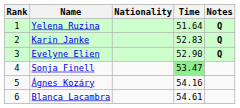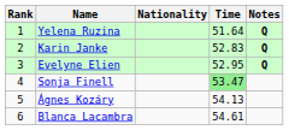 <table class="wikitable sortable" style="text-align:center">
 <tr>
 <th>Rank</th>
 <th>Name</th>
 <th>Nationality</th>
 <th>Time</th>
 <th>Notes</th>
 </tr>
 <tr bgcolor=ccffcc>
 <td>1</td>
 <td align=left><a href='#'>Yelena Ruzina</a></td>
 <td align=left></td>
 <td>51.64</td>
 <td><strong>Q</strong></td>
 </tr>
 <tr bgcolor=ccffcc>
 <td>2</td>
 <td align=left><a href='#'>Karin Janke</a></td>
 <td align=left></td>
 <td>52.83</td>
 <td><strong>Q</strong></td>
 </tr>
 <tr bgcolor=ccffcc>
 <td>3</td>
 <td align=left><a href='#'>Evelyne Elien</a></td>
 <td align=left></td>
-<td>52.90</td>
+<td>52.95</td>
 <td><strong>Q</strong></td>
 </tr>
 <tr>
 <td>4</td>
 <td align=left><a href='#'>Sonja Finell</a></td>
 <td align=left></td>
 <td style="background: lightgreen;">53.47</td>
 <td></td>
 </tr>
 <tr>
 <td>5</td>
 <td align=left><a href='#'>Ágnes Kozáry</a></td>
 <td align=left></td>
-<td>54.16</td>
+<td>54.13</td>
 <td></td>
 </tr>
 <tr>
 <td>6</td>
 <td align=left><a href='#'>Blanca Lacambra</a></td>
 <td align=left></td>
 <td>54.61</td>
 <td></td>
 </tr>
 </table>
